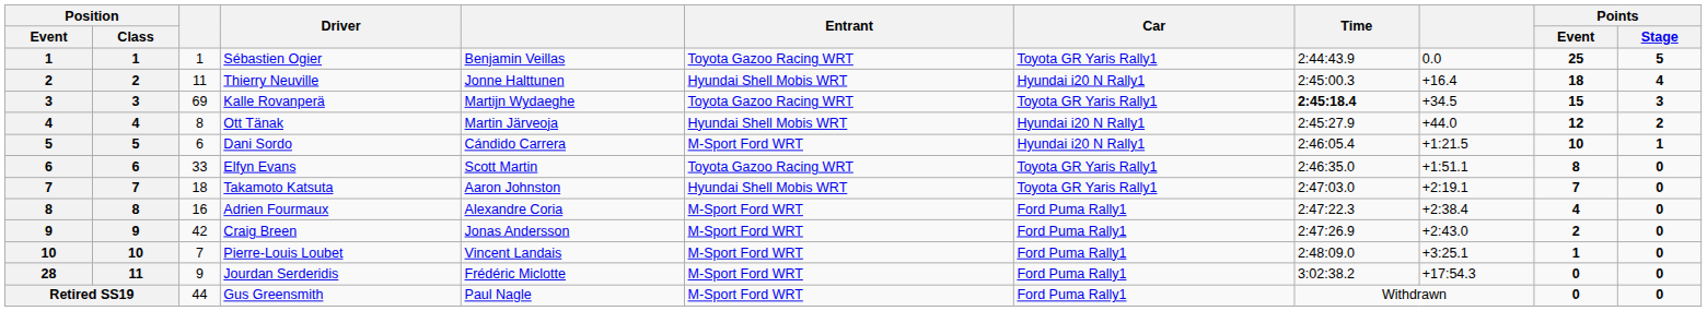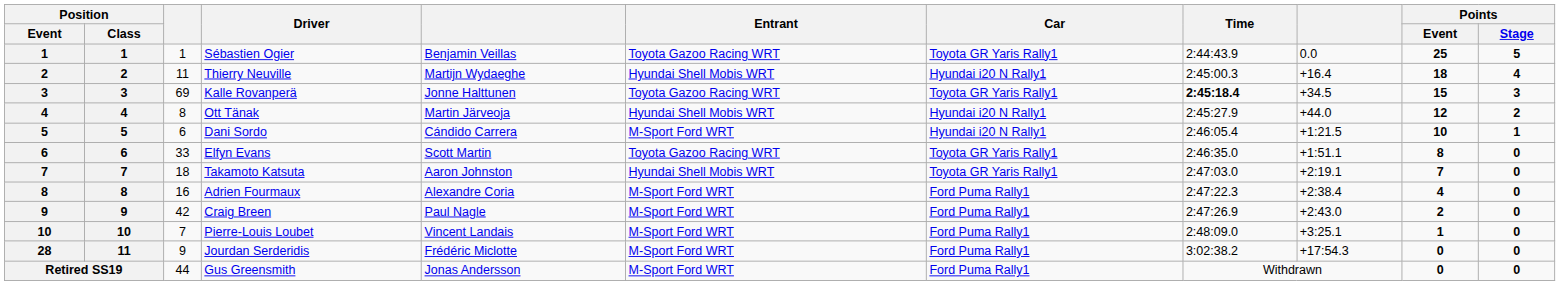 <table class="wikitable" width=85% style="font-size:85%">
 <tr>
 <th colspan="2">Position</th>
 <th rowspan="2"></th>
 <th rowspan="2">Driver</th>
 <th rowspan="2"></th>
 <th rowspan="2">Entrant</th>
 <th rowspan="2">Car</th>
 <th rowspan="2">Time</th>
 <th rowspan="2"></th>
 <th colspan="2">Points</th>
 </tr>
 <tr>
 <th>Event</th>
 <th>Class</th>
 <th>Event</th>
 <th><a href='#'>Stage</a></th>
 </tr>
 <tr>
 <th>1</th>
 <th>1</th>
 <td align="center">1</td>
 <td><a href='#'>Sébastien Ogier</a></td>
 <td><a href='#'>Benjamin Veillas</a></td>
 <td><a href='#'>Toyota Gazoo Racing WRT</a></td>
 <td><a href='#'>Toyota GR Yaris Rally1</a></td>
 <td>2:44:43.9</td>
 <td>0.0</td>
 <td align="center"><strong>25</strong></td>
 <td align="center"><strong>5</strong></td>
 </tr>
 <tr>
 <th>2</th>
 <th>2</th>
 <td align="center">11</td>
 <td><a href='#'>Thierry Neuville</a></td>
-<td><a href='#'>Jonne Halttunen</a></td>
+<td><a href='#'>Martijn Wydaeghe</a></td>
 <td><a href='#'>Hyundai Shell Mobis WRT</a></td>
 <td><a href='#'>Hyundai i20 N Rally1</a></td>
 <td>2:45:00.3</td>
 <td>+16.4</td>
 <td align="center"><strong>18</strong></td>
 <td align="center"><strong>4</strong></td>
 </tr>
 <tr>
 <th>3</th>
 <th>3</th>
 <td align="center">69</td>
 <td><a href='#'>Kalle Rovanperä</a></td>
-<td><a href='#'>Martijn Wydaeghe</a></td>
+<td><a href='#'>Jonne Halttunen</a></td>
 <td><a href='#'>Toyota Gazoo Racing WRT</a></td>
 <td><a href='#'>Toyota GR Yaris Rally1</a></td>
 <td><strong>2:45:18.4</strong></td>
 <td>+34.5</td>
 <td align="center"><strong>15</strong></td>
 <td align="center"><strong>3</strong></td>
 </tr>
 <tr>
 <th>4</th>
 <th>4</th>
 <td align="center">8</td>
 <td><a href='#'>Ott Tänak</a></td>
 <td><a href='#'>Martin Järveoja</a></td>
 <td><a href='#'>Hyundai Shell Mobis WRT</a></td>
 <td><a href='#'>Hyundai i20 N Rally1</a></td>
 <td>2:45:27.9</td>
 <td>+44.0</td>
 <td align="center"><strong>12</strong></td>
 <td align="center"><strong>2</strong></td>
 </tr>
 <tr>
 <th>5</th>
 <th>5</th>
 <td align="center">6</td>
 <td><a href='#'>Dani Sordo</a></td>
 <td><a href='#'>Cándido Carrera</a></td>
 <td><a href='#'>M-Sport Ford WRT</a></td>
 <td><a href='#'>Hyundai i20 N Rally1</a></td>
 <td>2:46:05.4</td>
 <td>+1:21.5</td>
 <td align="center"><strong>10</strong></td>
 <td align="center"><strong>1</strong></td>
 </tr>
 <tr>
 <th>6</th>
 <th>6</th>
 <td align="center">33</td>
 <td><a href='#'>Elfyn Evans</a></td>
 <td><a href='#'>Scott Martin</a></td>
 <td><a href='#'>Toyota Gazoo Racing WRT</a></td>
 <td><a href='#'>Toyota GR Yaris Rally1</a></td>
 <td>2:46:35.0</td>
 <td>+1:51.1</td>
 <td align="center"><strong>8</strong></td>
 <td align="center"><strong>0</strong></td>
 </tr>
 <tr>
 <th>7</th>
 <th>7</th>
 <td align="center">18</td>
 <td><a href='#'>Takamoto Katsuta</a></td>
 <td><a href='#'>Aaron Johnston</a></td>
 <td><a href='#'>Hyundai Shell Mobis WRT</a></td>
 <td><a href='#'>Toyota GR Yaris Rally1</a></td>
 <td>2:47:03.0</td>
 <td>+2:19.1</td>
 <td align="center"><strong>7</strong></td>
 <td align="center"><strong>0</strong></td>
 </tr>
 <tr>
 <th>8</th>
 <th>8</th>
 <td align="center">16</td>
 <td><a href='#'>Adrien Fourmaux</a></td>
 <td><a href='#'>Alexandre Coria</a></td>
 <td><a href='#'>M-Sport Ford WRT</a></td>
 <td><a href='#'>Ford Puma Rally1</a></td>
 <td>2:47:22.3</td>
 <td>+2:38.4</td>
 <td align="center"><strong>4</strong></td>
 <td align="center"><strong>0</strong></td>
 </tr>
 <tr>
 <th>9</th>
 <th>9</th>
 <td align="center">42</td>
 <td><a href='#'>Craig Breen</a></td>
-<td><a href='#'>Jonas Andersson</a></td>
+<td><a href='#'>Paul Nagle</a></td>
 <td><a href='#'>M-Sport Ford WRT</a></td>
 <td><a href='#'>Ford Puma Rally1</a></td>
 <td>2:47:26.9</td>
 <td>+2:43.0</td>
 <td align="center"><strong>2</strong></td>
 <td align="center"><strong>0</strong></td>
 </tr>
 <tr>
 <th>10</th>
 <th>10</th>
 <td align="center">7</td>
 <td><a href='#'>Pierre-Louis Loubet</a></td>
 <td><a href='#'>Vincent Landais</a></td>
 <td><a href='#'>M-Sport Ford WRT</a></td>
 <td><a href='#'>Ford Puma Rally1</a></td>
 <td>2:48:09.0</td>
 <td>+3:25.1</td>
 <td align="center"><strong>1</strong></td>
 <td align="center"><strong>0</strong></td>
 </tr>
 <tr>
 <th>28</th>
 <th>11</th>
 <td align="center">9</td>
 <td><a href='#'>Jourdan Serderidis</a></td>
 <td><a href='#'>Frédéric Miclotte</a></td>
 <td><a href='#'>M-Sport Ford WRT</a></td>
 <td><a href='#'>Ford Puma Rally1</a></td>
 <td>3:02:38.2</td>
 <td>+17:54.3</td>
 <td align="center"><strong>0</strong></td>
 <td align="center"><strong>0</strong></td>
 </tr>
 <tr>
 <th colspan="2">Retired SS19</th>
 <td align="center">44</td>
 <td><a href='#'>Gus Greensmith</a></td>
-<td><a href='#'>Paul Nagle</a></td>
+<td><a href='#'>Jonas Andersson</a></td>
 <td><a href='#'>M-Sport Ford WRT</a></td>
 <td><a href='#'>Ford Puma Rally1</a></td>
 <td align="center" colspan="2">Withdrawn</td>
 <td align="center"><strong>0</strong></td>
 <td align="center"><strong>0</strong></td>
 </tr>
 </table>
